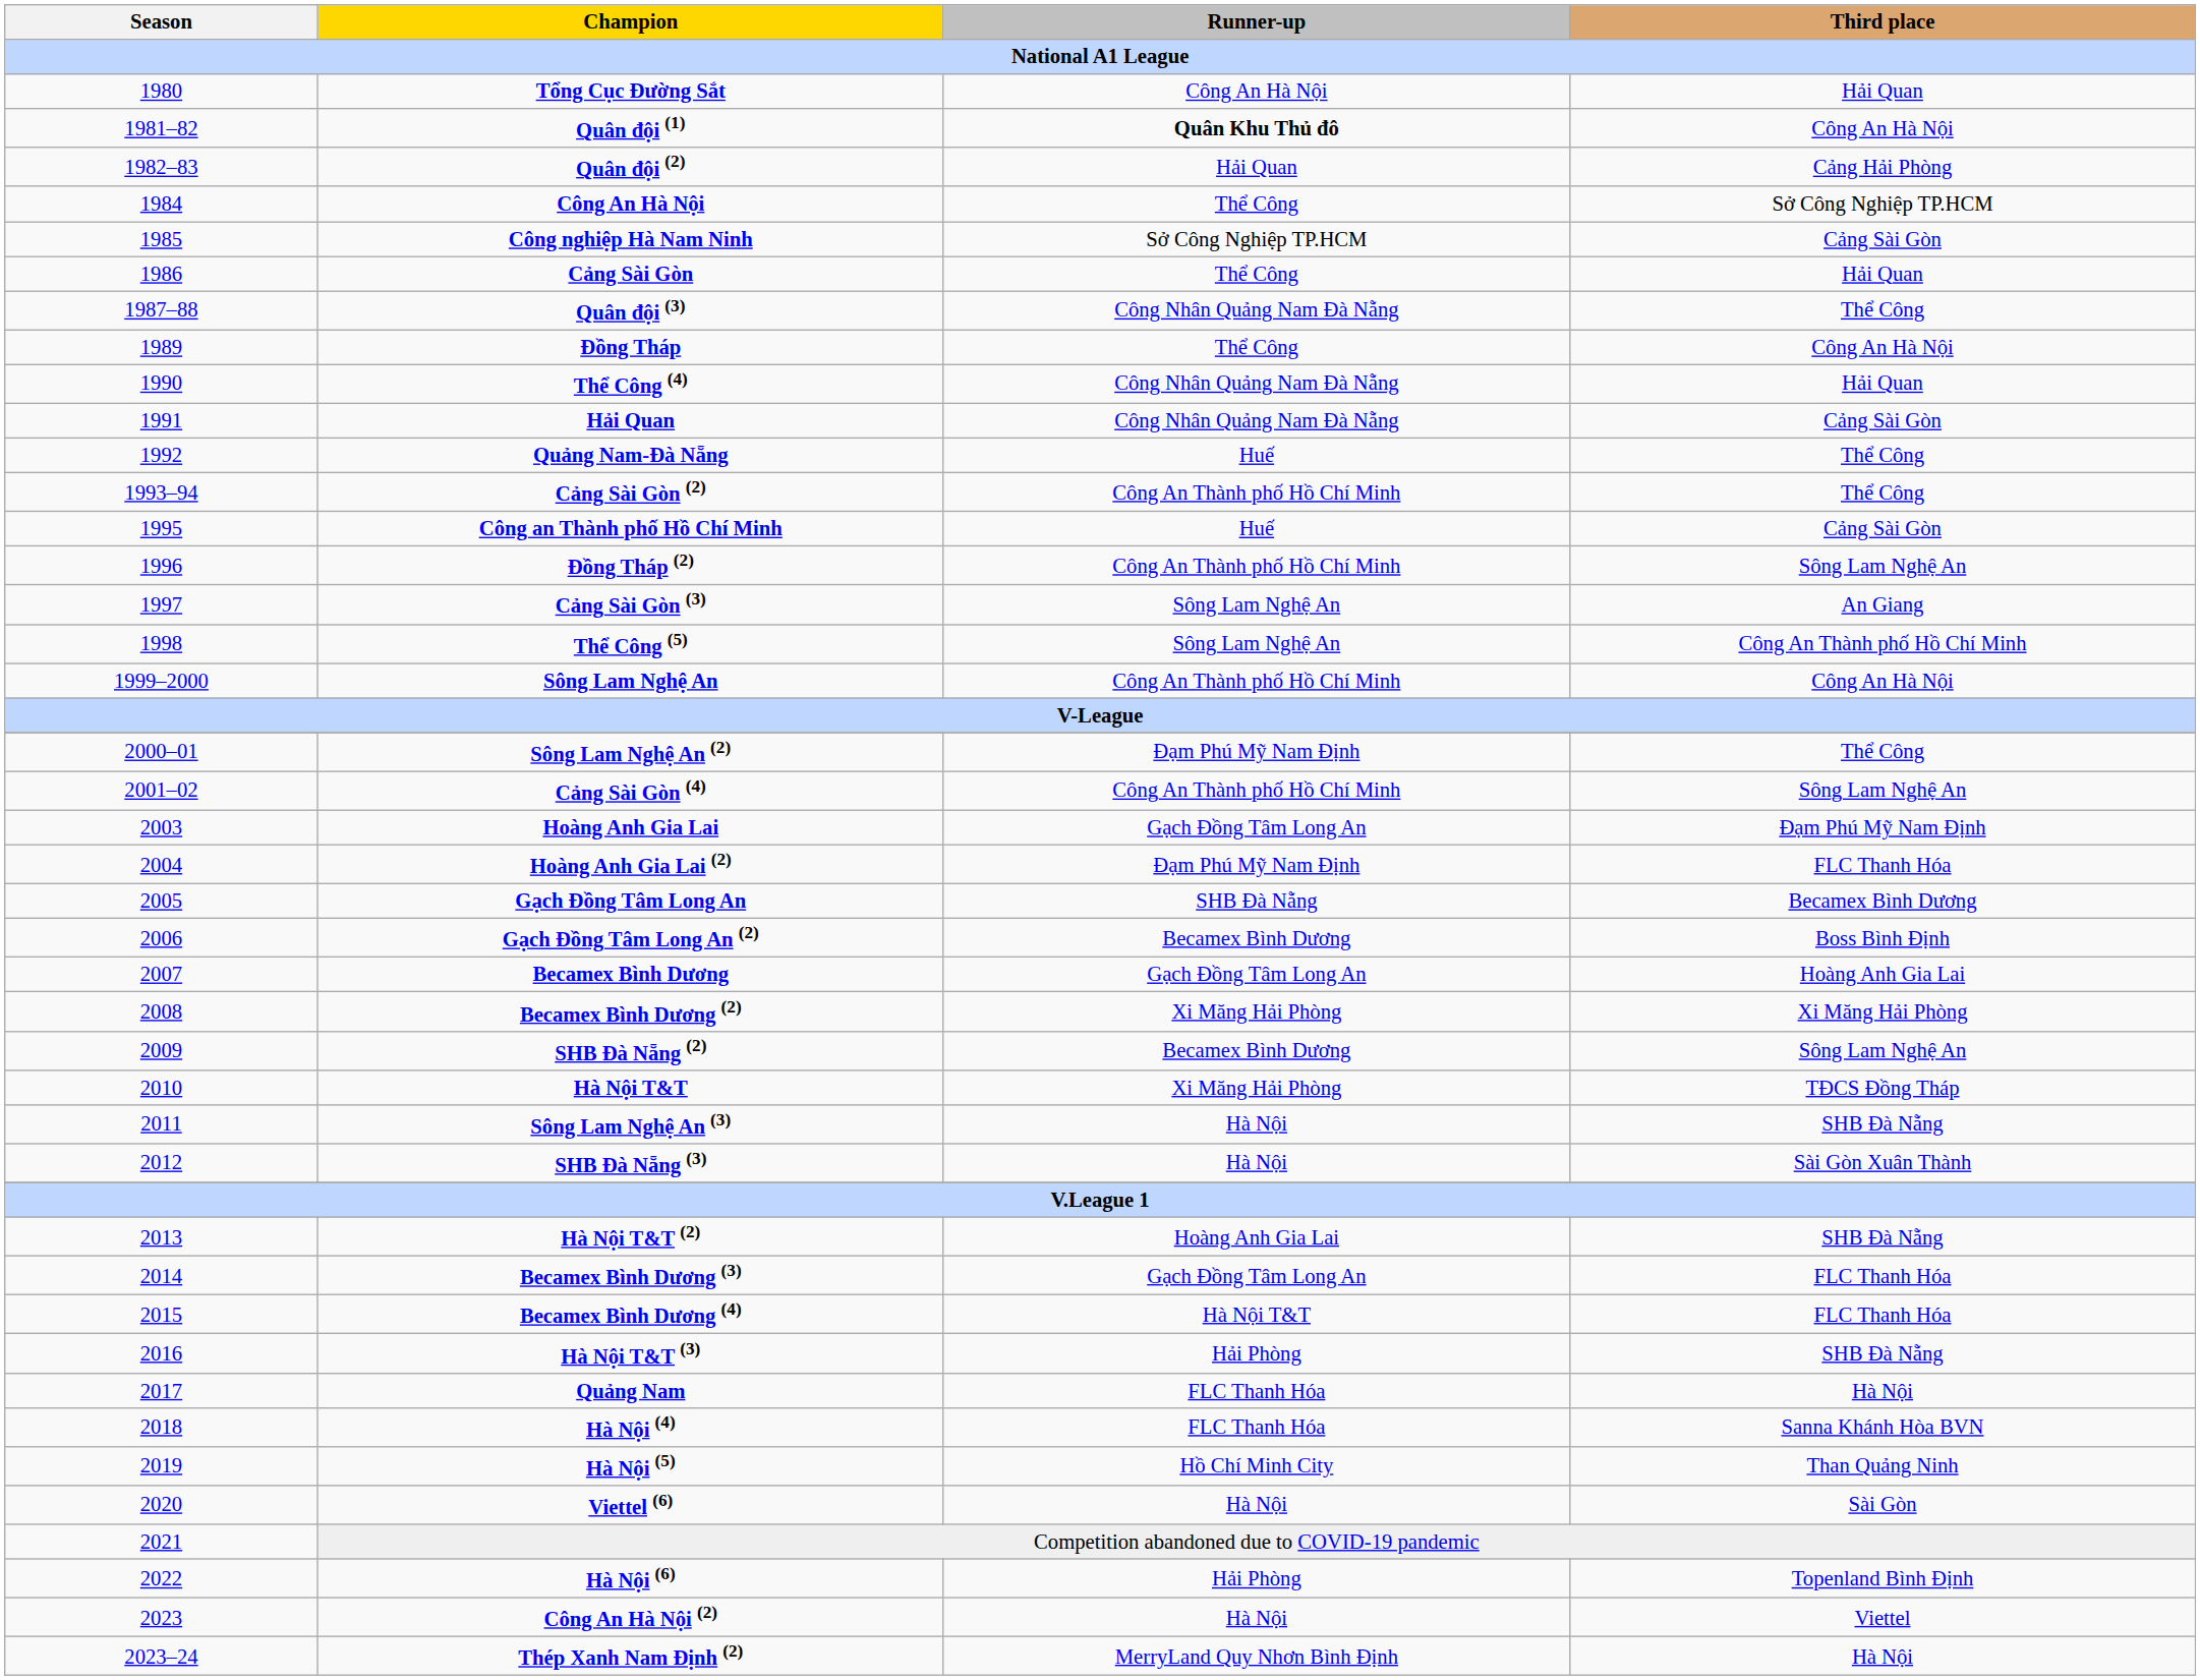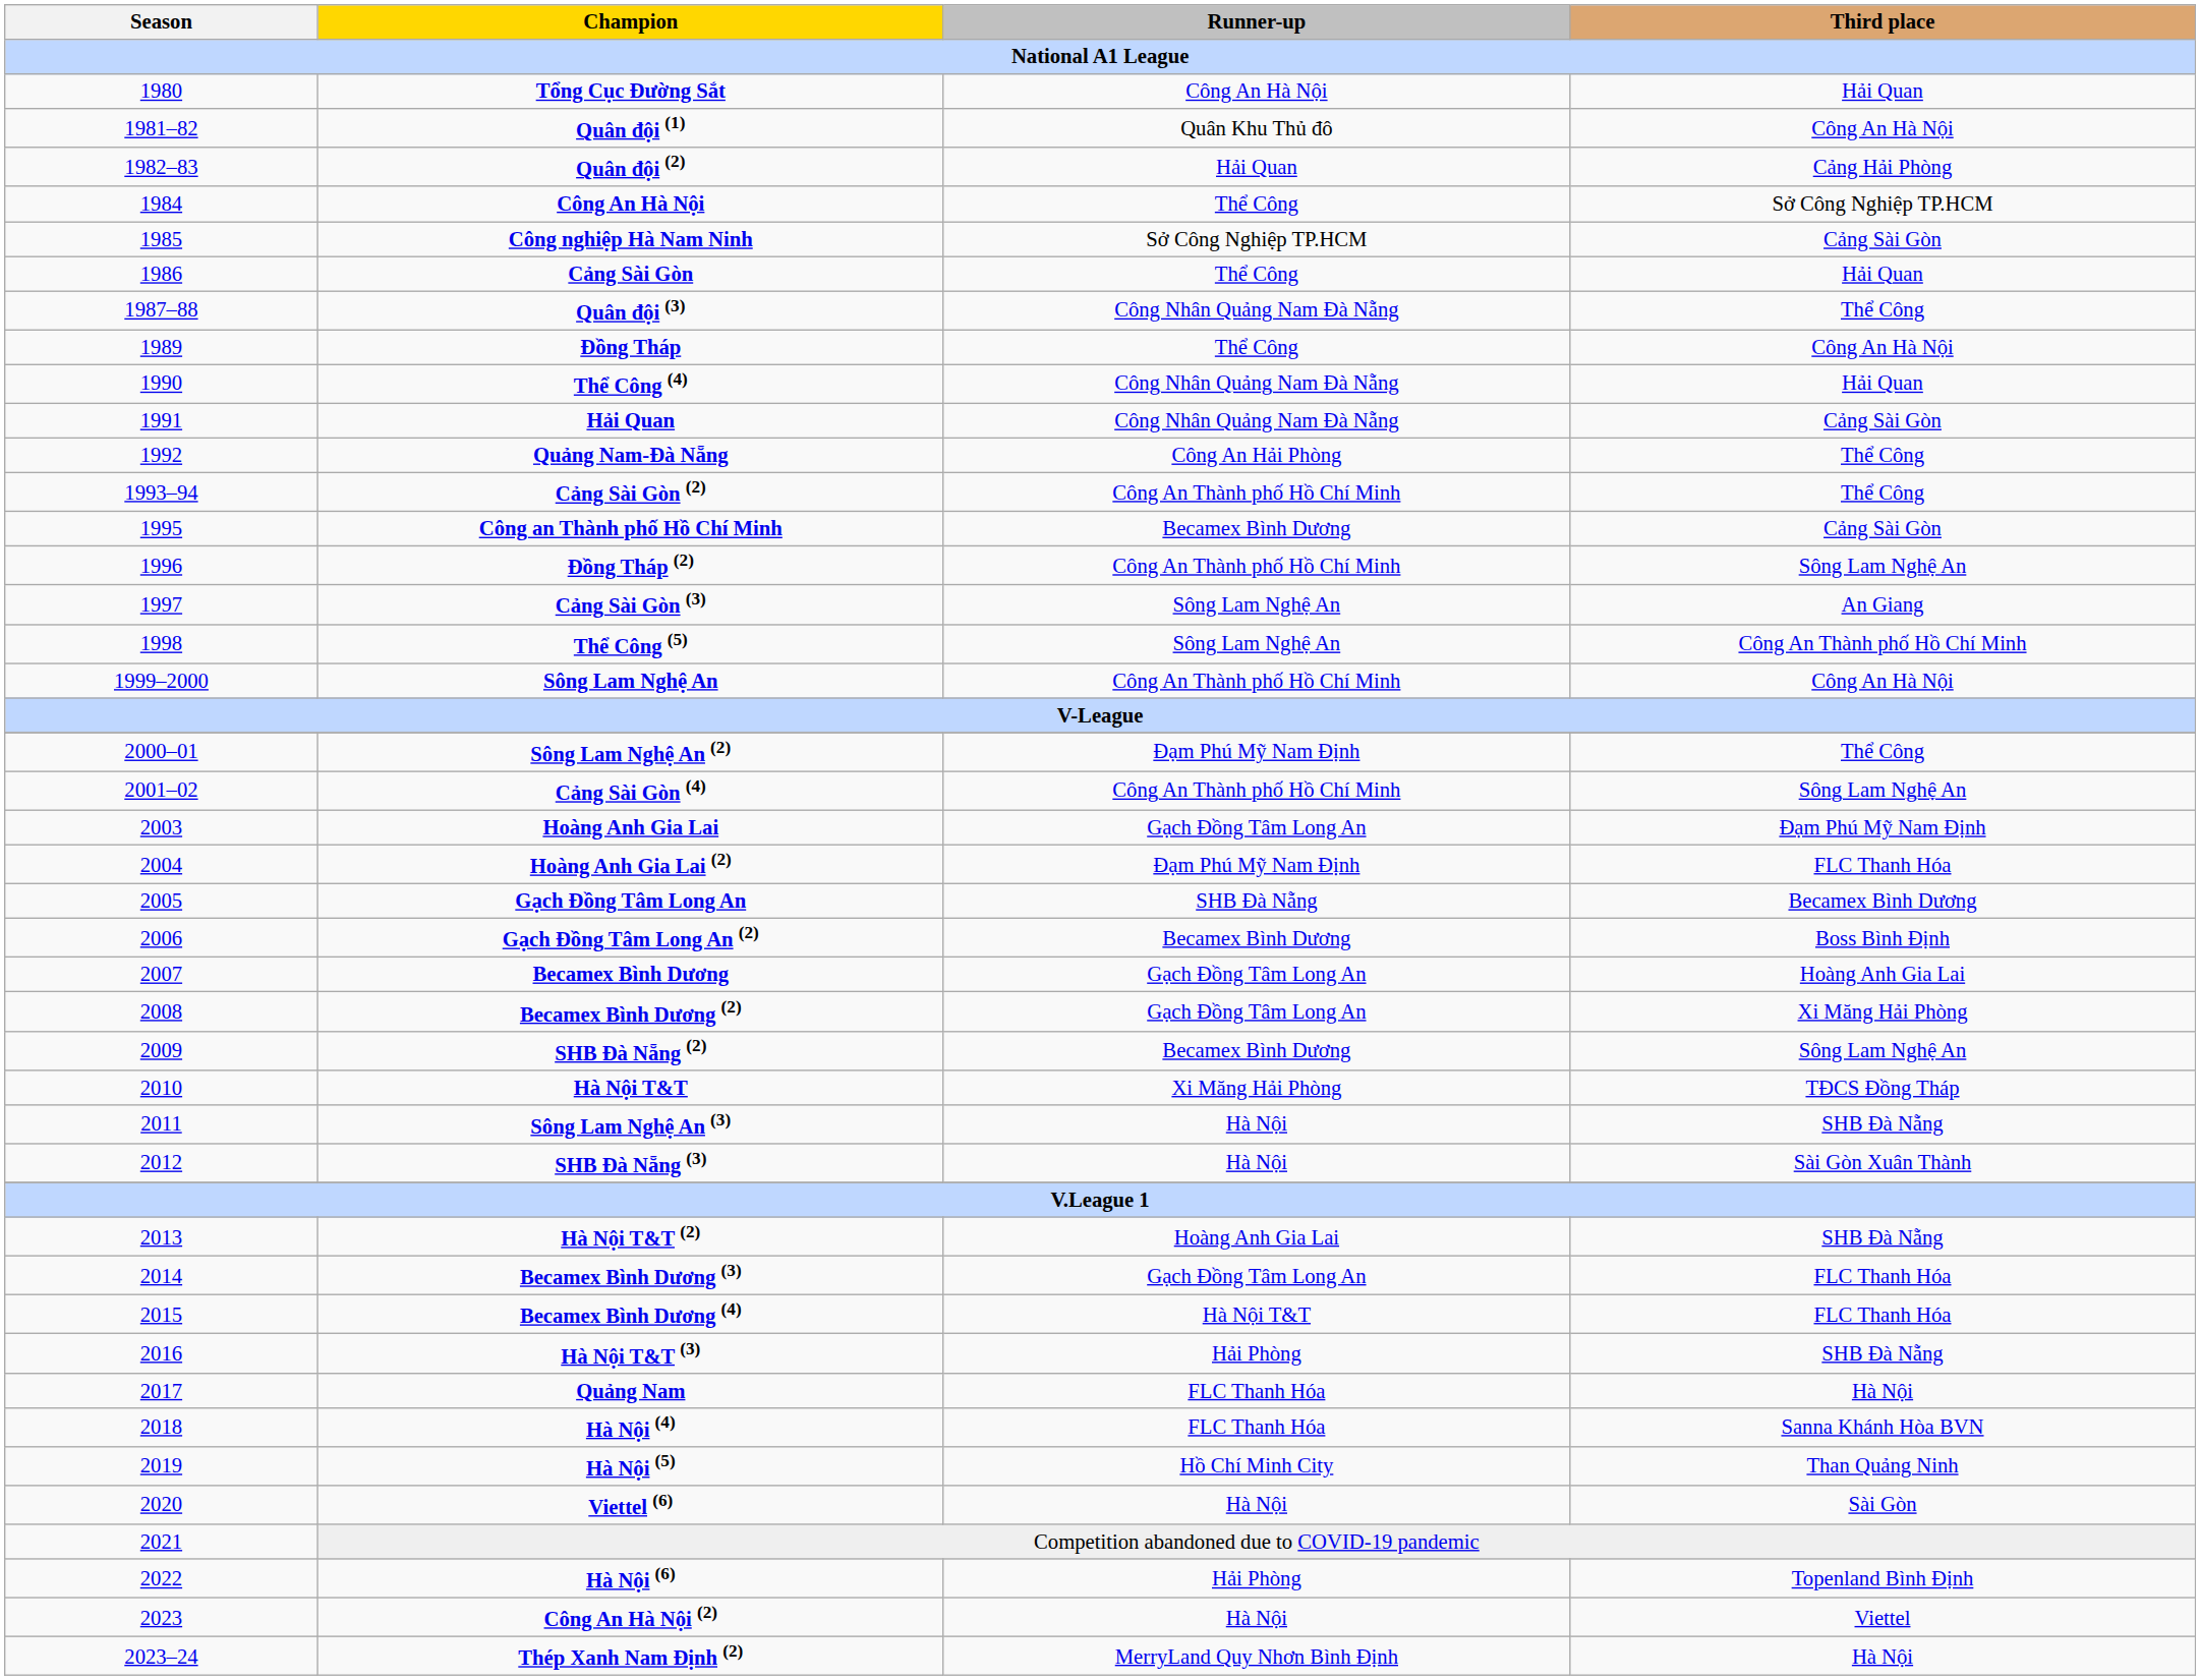 <table border=1 class="wikitable" style="border-collapse:collapse; font-size:95%; text-align:center;" cellpadding=3 cellspacing=0 width=100%>
 <tr>
 <th width=10%>Season</th>
 <th width=20% style="background:Gold">Champion</th>
 <th width=20% style="background:Silver">Runner-up</th>
 <th width=20% style="background:#dca671">Third place</th>
 </tr>
 <tr bgcolor="#BFD7FF">
 <td colspan="4"><strong>National A1 League</strong></td>
 </tr>
 <tr>
 <td><a href='#'>1980</a></td>
 <td><strong><a href='#'>Tổng Cục Đường Sắt</a></strong></td>
 <td><a href='#'>Công An Hà Nội</a></td>
 <td><a href='#'>Hải Quan</a></td>
 </tr>
 <tr>
 <td><a href='#'>1981–82</a></td>
 <td><strong><a href='#'>Quân đội</a> <sup>(1)</sup></strong></td>
-<td><strong>Quân Khu Thủ đô</strong></td>
+<td>Quân Khu Thủ đô</td>
 <td><a href='#'>Công An Hà Nội</a></td>
 </tr>
 <tr>
 <td><a href='#'>1982–83</a></td>
 <td><strong><a href='#'>Quân đội</a> <sup>(2)</sup></strong></td>
 <td><a href='#'>Hải Quan</a></td>
 <td><a href='#'>Cảng Hải Phòng</a></td>
 </tr>
 <tr>
 <td><a href='#'>1984</a></td>
 <td><strong><a href='#'>Công An Hà Nội</a></strong></td>
 <td><a href='#'>Thể Công</a></td>
 <td>Sở Công Nghiệp TP.HCM</td>
 </tr>
 <tr>
 <td><a href='#'>1985</a></td>
 <td><strong><a href='#'>Công nghiệp Hà Nam Ninh</a></strong></td>
 <td>Sở Công Nghiệp TP.HCM</td>
 <td><a href='#'>Cảng Sài Gòn</a></td>
 </tr>
 <tr>
 <td><a href='#'>1986</a></td>
 <td><strong><a href='#'>Cảng Sài Gòn</a></strong></td>
 <td><a href='#'>Thể Công</a></td>
 <td><a href='#'>Hải Quan</a></td>
 </tr>
 <tr>
 <td><a href='#'>1987–88</a></td>
 <td><strong><a href='#'>Quân đội</a> <sup>(3)</sup></strong></td>
 <td><a href='#'>Công Nhân Quảng Nam Đà Nẵng</a></td>
 <td><a href='#'>Thể Công</a></td>
 </tr>
 <tr>
 <td><a href='#'>1989</a></td>
 <td><strong><a href='#'>Đồng Tháp</a></strong></td>
 <td><a href='#'>Thể Công</a></td>
 <td><a href='#'>Công An Hà Nội</a></td>
 </tr>
 <tr>
 <td><a href='#'>1990</a></td>
 <td><strong><a href='#'>Thể Công</a> <sup>(4)</sup></strong></td>
 <td><a href='#'>Công Nhân Quảng Nam Đà Nẵng</a></td>
 <td><a href='#'>Hải Quan</a></td>
 </tr>
 <tr>
 <td><a href='#'>1991</a></td>
 <td><strong><a href='#'>Hải Quan</a></strong></td>
 <td><a href='#'>Công Nhân Quảng Nam Đà Nẵng</a></td>
 <td><a href='#'>Cảng Sài Gòn</a></td>
 </tr>
 <tr>
 <td><a href='#'>1992</a></td>
 <td><strong><a href='#'>Quảng Nam-Đà Nẵng</a></strong></td>
-<td><a href='#'>Huế</a></td>
+<td><a href='#'>Công An Hải Phòng</a></td>
 <td><a href='#'>Thể Công</a></td>
 </tr>
 <tr>
 <td><a href='#'>1993–94</a></td>
 <td><strong><a href='#'>Cảng Sài Gòn</a> <sup>(2)</sup></strong></td>
 <td><a href='#'>Công An Thành phố Hồ Chí Minh</a></td>
 <td><a href='#'>Thể Công</a></td>
 </tr>
 <tr>
 <td><a href='#'>1995</a></td>
 <td><strong><a href='#'>Công an Thành phố Hồ Chí Minh</a></strong></td>
-<td><a href='#'>Huế</a></td>
+<td><a href='#'>Becamex Bình Dương</a></td>
 <td><a href='#'>Cảng Sài Gòn</a></td>
 </tr>
 <tr>
 <td><a href='#'>1996</a></td>
 <td><strong><a href='#'>Đồng Tháp</a> <sup>(2)</sup></strong></td>
 <td><a href='#'>Công An Thành phố Hồ Chí Minh</a></td>
 <td><a href='#'>Sông Lam Nghệ An</a></td>
 </tr>
 <tr>
 <td><a href='#'>1997</a></td>
 <td><strong><a href='#'>Cảng Sài Gòn</a> <sup>(3)</sup></strong></td>
 <td><a href='#'>Sông Lam Nghệ An</a></td>
 <td><a href='#'>An Giang</a></td>
 </tr>
 <tr>
 <td><a href='#'>1998</a></td>
 <td><strong><a href='#'>Thể Công</a> <sup>(5)</sup></strong></td>
 <td><a href='#'>Sông Lam Nghệ An</a></td>
 <td><a href='#'>Công An Thành phố Hồ Chí Minh</a></td>
 </tr>
 <tr>
 <td><a href='#'>1999–2000</a></td>
 <td><strong><a href='#'>Sông Lam Nghệ An</a></strong></td>
 <td><a href='#'>Công An Thành phố Hồ Chí Minh</a></td>
 <td><a href='#'>Công An Hà Nội</a></td>
 </tr>
 <tr bgcolor="#BFD7FF">
 <td colspan="4"><strong>V-League</strong></td>
 </tr>
 <tr>
 </tr>
 <tr>
 <td><a href='#'>2000–01</a></td>
 <td><strong><a href='#'>Sông Lam Nghệ An</a> <sup>(2)</sup></strong></td>
 <td><a href='#'>Đạm Phú Mỹ Nam Định</a></td>
 <td><a href='#'>Thể Công</a></td>
 </tr>
 <tr>
 <td><a href='#'>2001–02</a></td>
 <td><strong><a href='#'>Cảng Sài Gòn</a> <sup>(4)</sup></strong></td>
 <td><a href='#'>Công An Thành phố Hồ Chí Minh</a></td>
 <td><a href='#'>Sông Lam Nghệ An</a></td>
 </tr>
 <tr>
 <td><a href='#'>2003</a></td>
 <td><strong><a href='#'>Hoàng Anh Gia Lai</a></strong></td>
 <td><a href='#'>Gạch Đồng Tâm Long An</a></td>
 <td><a href='#'>Đạm Phú Mỹ Nam Định</a></td>
 </tr>
 <tr>
 <td><a href='#'>2004</a></td>
 <td><strong><a href='#'>Hoàng Anh Gia Lai</a> <sup>(2)</sup></strong></td>
 <td><a href='#'>Đạm Phú Mỹ Nam Định</a></td>
 <td><a href='#'>FLC Thanh Hóa</a></td>
 </tr>
 <tr>
 <td><a href='#'>2005</a></td>
 <td><strong><a href='#'>Gạch Đồng Tâm Long An</a></strong></td>
 <td><a href='#'>SHB Đà Nẵng</a></td>
 <td><a href='#'>Becamex Bình Dương</a></td>
 </tr>
 <tr>
 <td><a href='#'>2006</a></td>
 <td><strong><a href='#'>Gạch Đồng Tâm Long An</a> <sup>(2)</sup></strong></td>
 <td><a href='#'>Becamex Bình Dương</a></td>
 <td><a href='#'>Boss Bình Định</a></td>
 </tr>
 <tr>
 <td><a href='#'>2007</a></td>
 <td><strong><a href='#'>Becamex Bình Dương</a></strong></td>
 <td><a href='#'>Gạch Đồng Tâm Long An</a></td>
 <td align=center><a href='#'>Hoàng Anh Gia Lai</a></td>
 </tr>
 <tr>
 <td><a href='#'>2008</a></td>
 <td><strong><a href='#'>Becamex Bình Dương</a> <sup>(2)</sup></strong></td>
-<td><a href='#'>Xi Măng Hải Phòng</a></td>
+<td><a href='#'>Gạch Đồng Tâm Long An</a></td>
 <td><a href='#'>Xi Măng Hải Phòng</a></td>
 </tr>
 <tr>
 <td><a href='#'>2009</a></td>
 <td><strong><a href='#'>SHB Đà Nẵng</a> <sup>(2)</sup></strong></td>
 <td><a href='#'>Becamex Bình Dương</a></td>
 <td><a href='#'>Sông Lam Nghệ An</a></td>
 </tr>
 <tr>
 <td><a href='#'>2010</a></td>
 <td><strong><a href='#'>Hà Nội T&T</a></strong></td>
 <td><a href='#'>Xi Măng Hải Phòng</a></td>
 <td><a href='#'>TĐCS Đồng Tháp</a></td>
 </tr>
 <tr>
 <td><a href='#'>2011</a></td>
 <td><strong><a href='#'>Sông Lam Nghệ An</a> <sup>(3)</sup></strong></td>
 <td><a href='#'>Hà Nội</a></td>
 <td><a href='#'>SHB Đà Nẵng</a></td>
 </tr>
 <tr>
 <td><a href='#'>2012</a></td>
 <td><strong><a href='#'>SHB Đà Nẵng</a> <sup>(3)</sup></strong></td>
 <td><a href='#'>Hà Nội</a></td>
 <td><a href='#'>Sài Gòn Xuân Thành</a></td>
 </tr>
 <tr>
 </tr>
 <tr bgcolor="#BFD7FF">
 <td colspan="4"><strong>V.League 1</strong></td>
 </tr>
 <tr>
 <td><a href='#'>2013</a></td>
 <td><strong><a href='#'>Hà Nội T&T</a> <sup>(2)</sup></strong></td>
 <td><a href='#'>Hoàng Anh Gia Lai</a></td>
 <td><a href='#'>SHB Đà Nẵng</a></td>
 </tr>
 <tr>
 <td><a href='#'>2014</a></td>
 <td><strong><a href='#'>Becamex Bình Dương</a> <sup>(3)</sup></strong></td>
 <td><a href='#'>Gạch Đồng Tâm Long An</a></td>
 <td><a href='#'>FLC Thanh Hóa</a></td>
 </tr>
 <tr>
 <td><a href='#'>2015</a></td>
 <td><strong><a href='#'>Becamex Bình Dương</a> <sup>(4)</sup></strong></td>
 <td><a href='#'>Hà Nội T&T</a></td>
 <td><a href='#'>FLC Thanh Hóa</a></td>
 </tr>
 <tr>
 <td><a href='#'>2016</a></td>
 <td><strong><a href='#'>Hà Nội T&T</a> <sup>(3)</sup></strong></td>
 <td><a href='#'>Hải Phòng</a></td>
 <td><a href='#'>SHB Đà Nẵng</a></td>
 </tr>
 <tr>
 <td><a href='#'>2017</a></td>
 <td><strong><a href='#'>Quảng Nam</a></strong></td>
 <td><a href='#'>FLC Thanh Hóa</a></td>
 <td><a href='#'>Hà Nội</a></td>
 </tr>
 <tr>
 <td><a href='#'>2018</a></td>
 <td><strong><a href='#'>Hà Nội</a> <sup>(4)</sup></strong></td>
 <td><a href='#'>FLC Thanh Hóa</a></td>
 <td><a href='#'>Sanna Khánh Hòa BVN</a></td>
 </tr>
 <tr>
 <td><a href='#'>2019</a></td>
 <td><strong><a href='#'>Hà Nội</a> <sup>(5)</sup></strong></td>
 <td><a href='#'>Hồ Chí Minh City</a></td>
 <td><a href='#'>Than Quảng Ninh</a></td>
 </tr>
 <tr>
 <td><a href='#'>2020</a></td>
 <td><strong><a href='#'>Viettel</a> <sup>(6)</sup></strong></td>
 <td><a href='#'>Hà Nội</a></td>
 <td><a href='#'>Sài Gòn</a></td>
 </tr>
 <tr>
 <td><a href='#'>2021</a></td>
 <td colspan="6" style="background:#efefef;text-align:center">Competition abandoned due to <a href='#'>COVID-19 pandemic</a></td>
 </tr>
 <tr>
 <td><a href='#'>2022</a></td>
 <td><strong><a href='#'>Hà Nội</a> <sup>(6)</sup></strong></td>
 <td><a href='#'>Hải Phòng</a></td>
 <td><a href='#'>Topenland Bình Định</a></td>
 </tr>
 <tr>
 <td><a href='#'>2023</a></td>
 <td><strong><a href='#'>Công An Hà Nội</a> <sup>(2)</sup></strong></td>
 <td><a href='#'>Hà Nội</a></td>
 <td><a href='#'>Viettel</a></td>
 </tr>
 <tr>
 <td><a href='#'>2023–24</a></td>
 <td><strong><a href='#'>Thép Xanh Nam Định</a> <sup>(2)</sup></strong></td>
 <td><a href='#'>MerryLand Quy Nhơn Bình Định</a></td>
 <td><a href='#'>Hà Nội</a></td>
 </tr>
 </table>
